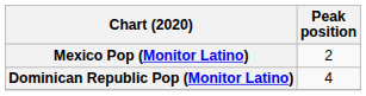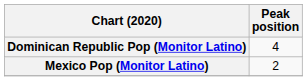 <table class="wikitable sortable plainrowheaders" style="text-align:center">
 <tr>
 <th scope="col">Chart (2020)</th>
 <th scope="col">Peak<br>position</th>
 </tr>
 <tr>
+<th scope="row">Dominican Republic Pop (<a href='#'>Monitor Latino</a>)</th>
+<td>4</td>
+</tr>
+<tr>
 <th scope="row">Mexico Pop (<a href='#'>Monitor Latino</a>)</th>
 <td>2</td>
 </tr>
 <tr>
-<th scope="row">Dominican Republic Pop (<a href='#'>Monitor Latino</a>)</th>
-<td>4</td>
-</tr>
-<tr>
 </tr>
 </table>
